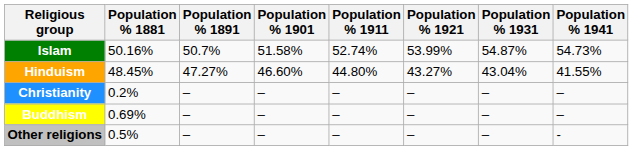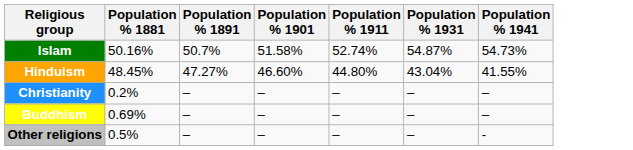 <table class="wikitable sortable">
 <tr style="text-align: left;">
 <th>Religious<br>group</th>
 <th>Population <br>% 1881</th>
 <th>Population <br>% 1891</th>
 <th>Population <br>% 1901</th>
 <th>Population <br>% 1911</th>
-<th>Population <br>% 1921</th>
 <th>Population <br>% 1931</th>
 <th>Population <br>% 1941</th>
 </tr>
 <tr>
 <th style="background: green; color: white;">Islam</th>
 <td>50.16%</td>
 <td>50.7%</td>
 <td>51.58%</td>
 <td>52.74%</td>
-<td>53.99%</td>
 <td>54.87%</td>
 <td>54.73%</td>
 </tr>
 <tr>
 <th style="background: Orange; color: white;">Hinduism</th>
 <td>48.45%</td>
 <td>47.27%</td>
 <td>46.60%</td>
 <td>44.80%</td>
-<td>43.27%</td>
 <td>43.04%</td>
 <td>41.55%</td>
 </tr>
 <tr>
 <th style="background: DodgerBlue; color: white;">Christianity</th>
 <td>0.2%</td>
-<td>–</td>
 <td>–</td>
 <td>–</td>
 <td>–</td>
 <td>–</td>
 <td>–</td>
 </tr>
 <tr>
 <th style="background: Yellow; color: white;">Buddhism</th>
 <td>0.69%</td>
 <td>–</td>
 <td>–</td>
 <td>–</td>
 <td>–</td>
 <td>–</td>
-<td>–</td>
 </tr>
 <tr>
 <th style="background: Silver;">Other religions</th>
 <td>0.5%</td>
 <td>–</td>
 <td>–</td>
 <td>–</td>
 <td>–</td>
-<td>–</td>
 <td>-</td>
 </tr>
 </table>
